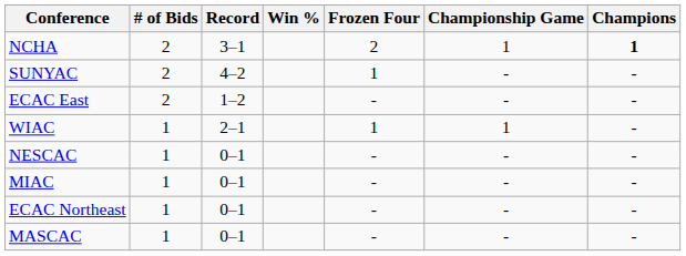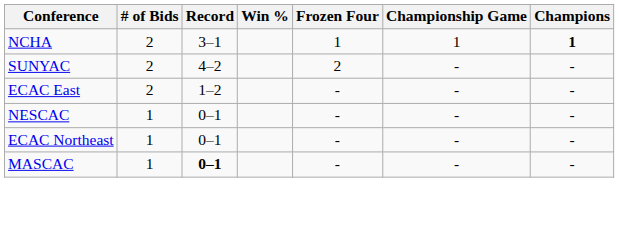 <table class="wikitable sortable">
 <tr>
 <th>Conference</th>
 <th># of Bids</th>
 <th>Record</th>
 <th>Win %</th>
 <th>Frozen Four</th>
 <th>Championship Game</th>
 <th>Champions</th>
 </tr>
 <tr align="center">
 <td align="left"><a href='#'>NCHA</a></td>
 <td>2</td>
 <td>3–1</td>
 <td></td>
-<td>2</td>
+<td>1</td>
 <td>1</td>
 <td><strong>1</strong></td>
 </tr>
 <tr align="center">
 <td align="left"><a href='#'>SUNYAC</a></td>
 <td>2</td>
 <td>4–2</td>
 <td></td>
-<td>1</td>
+<td>2</td>
 <td>-</td>
 <td>-</td>
 </tr>
 <tr align="center">
 <td align="left"><a href='#'>ECAC East</a></td>
 <td>2</td>
 <td>1–2</td>
 <td></td>
 <td>-</td>
 <td>-</td>
 <td>-</td>
 </tr>
 <tr align="center">
-<td align="left"><a href='#'>WIAC</a></td>
-<td>1</td>
-<td>2–1</td>
-<td></td>
-<td>1</td>
-<td>1</td>
-<td>-</td>
-</tr>
-<tr align="center">
 <td align="left"><a href='#'>NESCAC</a></td>
-<td>1</td>
-<td>0–1</td>
-<td></td>
-<td>-</td>
-<td>-</td>
-<td>-</td>
-</tr>
-<tr align="center">
-<td align="left"><a href='#'>MIAC</a></td>
 <td>1</td>
 <td>0–1</td>
 <td></td>
 <td>-</td>
 <td>-</td>
 <td>-</td>
 </tr>
 <tr align="center">
 <td align="left"><a href='#'>ECAC Northeast</a></td>
 <td>1</td>
 <td>0–1</td>
 <td></td>
 <td>-</td>
 <td>-</td>
 <td>-</td>
 </tr>
 <tr align="center">
 <td align="left"><a href='#'>MASCAC</a></td>
 <td>1</td>
-<td>0–1</td>
+<td><strong>0–1</strong></td>
 <td></td>
 <td>-</td>
 <td>-</td>
 <td>-</td>
 </tr>
 </table>
